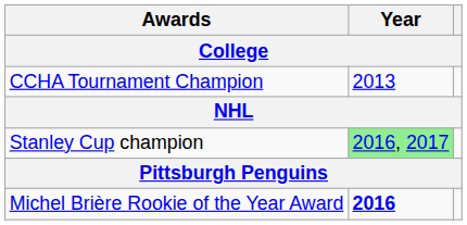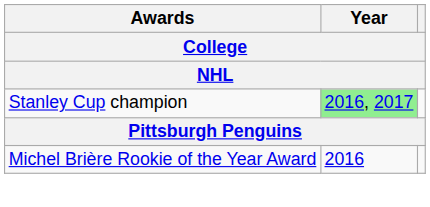 <table class="wikitable">
 <tr>
 <th>Awards</th>
 <th>Year</th>
 <th></th>
 </tr>
 <tr>
 <th colspan="3"><a href='#'>College</a></th>
-</tr>
-<tr>
-<td><a href='#'>CCHA Tournament Champion</a></td>
-<td><a href='#'>2013</a></td>
-<td></td>
 </tr>
 <tr>
 <th colspan="3"><a href='#'>NHL</a></th>
 </tr>
 <tr>
 <td><a href='#'>Stanley Cup</a> champion</td>
 <td style="background: lightgreen;"><a href='#'>2016</a>, <a href='#'>2017</a></td>
 <td></td>
 </tr>
 <tr>
 <th colspan="3"><a href='#'>Pittsburgh Penguins</a></th>
 </tr>
 <tr>
 <td><a href='#'>Michel Brière Rookie of the Year Award</a></td>
-<td><strong><a href='#'>2016</a></strong></td>
+<td><a href='#'>2016</a></td>
 <td></td>
 </tr>
 </table>
